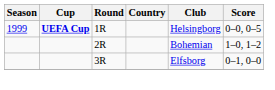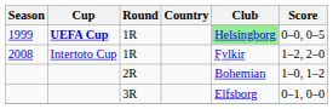 <table class="wikitable">
 <tr>
 <th>Season</th>
 <th>Cup</th>
 <th>Round</th>
 <th>Country</th>
 <th>Club</th>
 <th>Score</th>
 </tr>
 <tr>
 <td><a href='#'>1999</a></td>
 <td><strong><a href='#'>UEFA Cup</a></strong></td>
 <td>1R</td>
 <td></td>
-<td><a href='#'>Helsingborg</a></td>
+<td style="background: lightgreen;"><a href='#'>Helsingborg</a></td>
 <td>0–0, 0–5</td>
+</tr>
+<tr>
+<td><a href='#'>2008</a></td>
+<td><a href='#'>Intertoto Cup</a></td>
+<td>1R</td>
+<td></td>
+<td><a href='#'>Fylkir</a></td>
+<td>1–2, 2–0</td>
 </tr>
 <tr>
 <td></td>
 <td></td>
 <td>2R</td>
 <td></td>
 <td><a href='#'>Bohemian</a></td>
 <td>1–0, 1–2</td>
 </tr>
 <tr>
 <td></td>
 <td></td>
 <td>3R</td>
 <td></td>
 <td><a href='#'>Elfsborg</a></td>
 <td>0–1, 0–0</td>
 </tr>
 <tr>
 </tr>
 </table>
